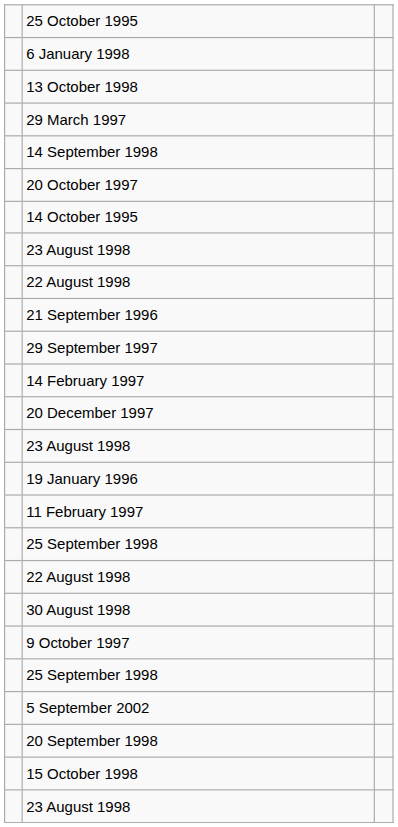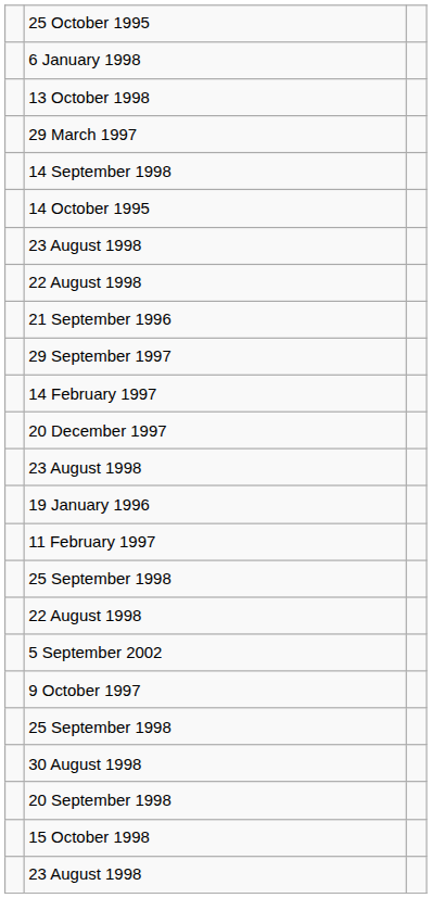 <table class="wikitable" style="font-size: 80%; float: left; width: 26em; margin-right: 1em; height: 700px">
 <tr>
 <td></td>
 <td>25 October 1995</td>
 <td></td>
 </tr>
 <tr>
 <td></td>
 <td>6 January 1998</td>
 <td></td>
 </tr>
 <tr>
 <td></td>
 <td>13 October 1998</td>
 <td></td>
 </tr>
 <tr>
 <td></td>
 <td>29 March 1997</td>
 <td></td>
 </tr>
 <tr>
 <td></td>
 <td>14 September 1998</td>
-<td></td>
-</tr>
-<tr>
-<td></td>
-<td>20 October 1997</td>
 <td></td>
 </tr>
 <tr>
 <td></td>
 <td>14 October 1995</td>
 <td></td>
 </tr>
 <tr>
 <td></td>
 <td>23 August 1998</td>
 <td></td>
 </tr>
 <tr>
 <td></td>
 <td>22 August 1998</td>
 <td></td>
 </tr>
 <tr>
 <td></td>
 <td>21 September 1996</td>
 <td></td>
 </tr>
 <tr>
 <td></td>
 <td>29 September 1997</td>
 <td></td>
 </tr>
 <tr>
 <td></td>
 <td>14 February 1997</td>
 <td></td>
 </tr>
 <tr>
 <td></td>
 <td>20 December 1997</td>
 <td></td>
 </tr>
 <tr>
 <td></td>
 <td>23 August 1998</td>
 <td></td>
 </tr>
 <tr>
 <td></td>
 <td>19 January 1996</td>
 <td></td>
 </tr>
 <tr>
 <td></td>
 <td>11 February 1997</td>
 <td></td>
 </tr>
 <tr>
 <td></td>
 <td>25 September 1998</td>
 <td></td>
 </tr>
 <tr>
 <td></td>
 <td>22 August 1998</td>
 <td></td>
 </tr>
 <tr>
 <td></td>
-<td>30 August 1998</td>
+<td>5 September 2002</td>
 <td></td>
 </tr>
 <tr>
 <td></td>
 <td>9 October 1997</td>
 <td></td>
 </tr>
 <tr>
 <td></td>
 <td>25 September 1998</td>
 <td></td>
 </tr>
 <tr>
 <td></td>
-<td>5 September 2002</td>
+<td>30 August 1998</td>
 <td></td>
 </tr>
 <tr>
 <td></td>
 <td>20 September 1998</td>
 <td></td>
 </tr>
 <tr>
 <td></td>
 <td>15 October 1998</td>
 <td></td>
 </tr>
 <tr>
 <td></td>
 <td>23 August 1998</td>
 <td></td>
 </tr>
 </table>
